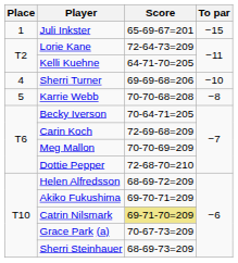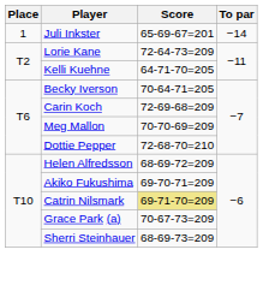 <table class="wikitable">
 <tr>
 <th>Place</th>
 <th>Player</th>
 <th>Score</th>
 <th>To par</th>
 </tr>
 <tr>
 <td align=center>1</td>
 <td> <a href='#'>Juli Inkster</a></td>
 <td>65-69-67=201</td>
-<td align=center>−15</td>
+<td align=center>−14</td>
 </tr>
 <tr>
 <td rowspan=2 align=center>T2</td>
 <td> <a href='#'>Lorie Kane</a></td>
 <td>72-64-73=209</td>
 <td rowspan=2 align=center>−11</td>
 </tr>
 <tr>
 <td> <a href='#'>Kelli Kuehne</a></td>
 <td>64-71-70=205</td>
-</tr>
-<tr>
-<td align=center>4</td>
-<td> <a href='#'>Sherri Turner</a></td>
-<td>69-69-68=206</td>
-<td align=center>−10</td>
-</tr>
-<tr>
-<td align=center>5</td>
-<td> <a href='#'>Karrie Webb</a></td>
-<td>70-70-68=208</td>
-<td align=center>−8</td>
 </tr>
 <tr>
 <td rowspan=4 align=center>T6</td>
 <td> <a href='#'>Becky Iverson</a></td>
 <td>70-64-71=205</td>
 <td rowspan=4 align=center>−7</td>
 </tr>
 <tr>
 <td> <a href='#'>Carin Koch</a></td>
 <td>72-69-68=209</td>
 </tr>
 <tr>
 <td> <a href='#'>Meg Mallon</a></td>
 <td>70-70-69=209</td>
 </tr>
 <tr>
 <td> <a href='#'>Dottie Pepper</a></td>
 <td>72-68-70=210</td>
 </tr>
 <tr>
 <td rowspan=5 align=center>T10</td>
 <td> <a href='#'>Helen Alfredsson</a></td>
 <td>68-69-72=209</td>
 <td rowspan=5 align=center>−6</td>
 </tr>
 <tr>
 <td> <a href='#'>Akiko Fukushima</a></td>
 <td>69-70-71=209</td>
 </tr>
 <tr>
 <td> <a href='#'>Catrin Nilsmark</a></td>
 <td style="background: khaki;">69-71-70=209</td>
 </tr>
 <tr>
 <td> <a href='#'>Grace Park</a> <a href='#'>(a)</a></td>
 <td>70-67-73=209</td>
 </tr>
 <tr>
 <td> <a href='#'>Sherri Steinhauer</a></td>
 <td>68-69-73=209</td>
 </tr>
 </table>
